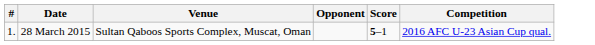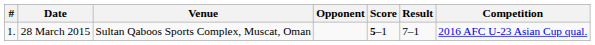 <table class="wikitable">
 <tr>
 <th>#</th>
 <th>Date</th>
 <th>Venue</th>
 <th>Opponent</th>
 <th>Score</th>
+<th>Result</th>
 <th>Competition</th>
 </tr>
 <tr>
 <td>1.</td>
 <td>28 March 2015</td>
 <td>Sultan Qaboos Sports Complex, Muscat, Oman</td>
 <td></td>
 <td><strong>5</strong>–1</td>
+<td>7–1</td>
 <td><a href='#'>2016 AFC U-23 Asian Cup qual.</a></td>
 </tr>
 </table>
